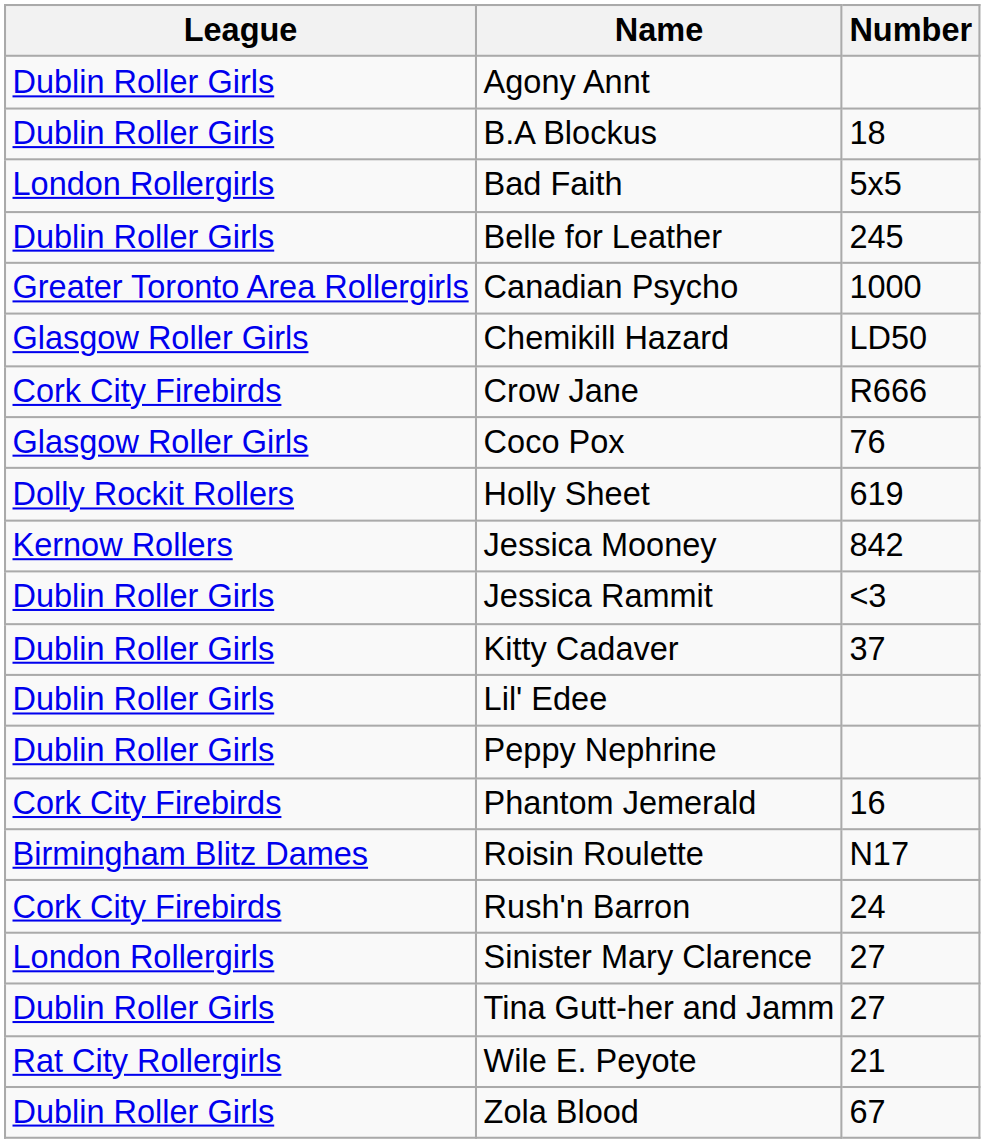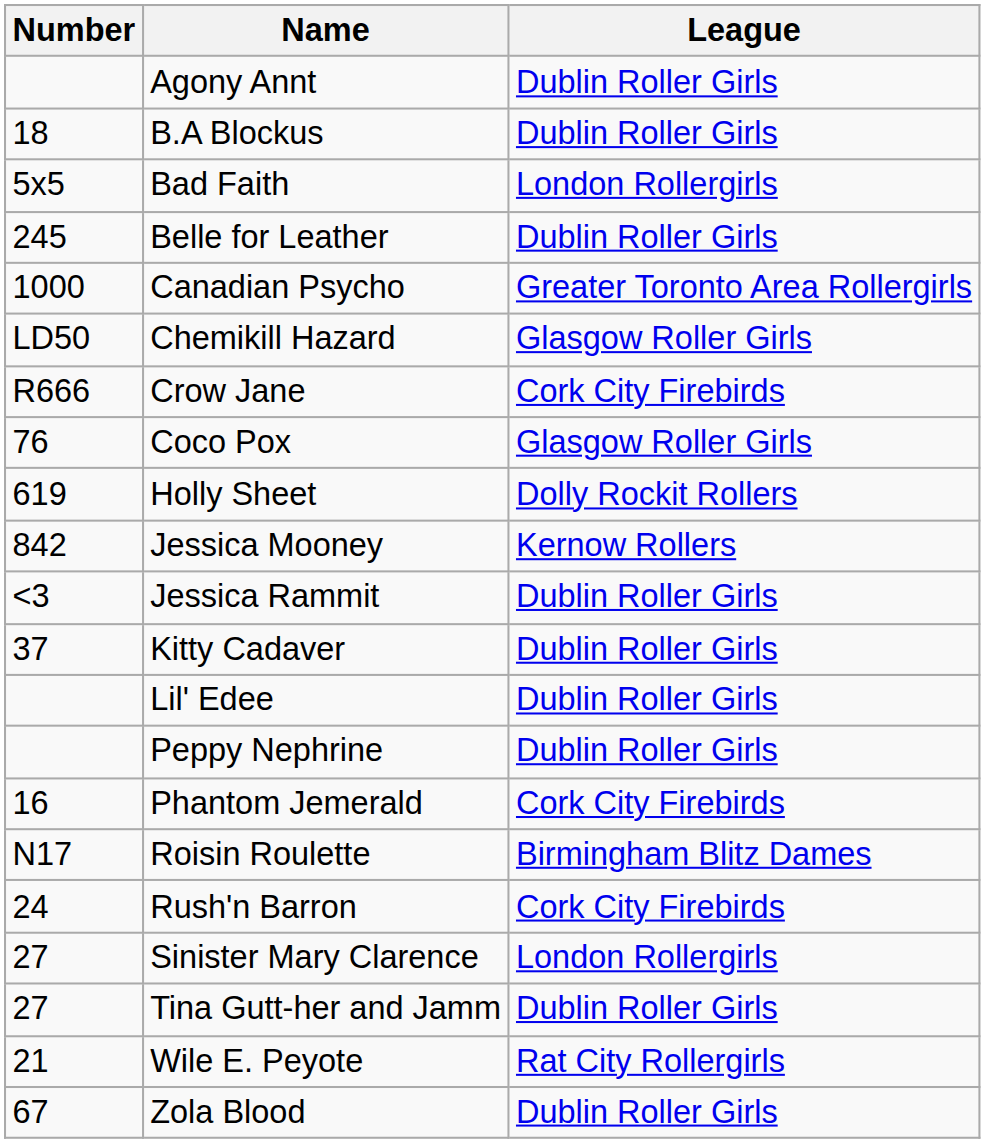 <table class="wikitable sortable">
 <tr>
+<th>Number</th>
+<th>Name</th>
 <th>League</th>
-<th>Name</th>
-<th>Number</th>
 </tr>
 <tr>
+<td></td>
+<td>Agony Annt</td>
 <td><a href='#'>Dublin Roller Girls</a></td>
-<td>Agony Annt</td>
-<td></td>
 </tr>
 <tr>
+<td>18</td>
+<td>B.A Blockus</td>
 <td><a href='#'>Dublin Roller Girls</a></td>
-<td>B.A Blockus</td>
-<td>18</td>
 </tr>
 <tr>
+<td>5x5</td>
+<td>Bad Faith</td>
 <td><a href='#'>London Rollergirls</a></td>
-<td>Bad Faith</td>
-<td>5x5</td>
 </tr>
 <tr>
+<td>245</td>
+<td>Belle for Leather</td>
 <td><a href='#'>Dublin Roller Girls</a></td>
-<td>Belle for Leather</td>
-<td>245</td>
 </tr>
 <tr>
+<td>1000</td>
+<td>Canadian Psycho</td>
 <td><a href='#'>Greater Toronto Area Rollergirls</a></td>
-<td>Canadian Psycho</td>
-<td>1000</td>
 </tr>
 <tr>
+<td>LD50</td>
+<td>Chemikill Hazard</td>
 <td><a href='#'>Glasgow Roller Girls</a></td>
-<td>Chemikill Hazard</td>
-<td>LD50</td>
 </tr>
 <tr>
+<td>R666</td>
+<td>Crow Jane</td>
 <td><a href='#'>Cork City Firebirds</a></td>
-<td>Crow Jane</td>
-<td>R666</td>
 </tr>
 <tr>
+<td>76</td>
+<td>Coco Pox</td>
 <td><a href='#'>Glasgow Roller Girls</a></td>
-<td>Coco Pox</td>
-<td>76</td>
 </tr>
 <tr>
+<td>619</td>
+<td>Holly Sheet</td>
 <td><a href='#'>Dolly Rockit Rollers</a></td>
-<td>Holly Sheet</td>
-<td>619</td>
 </tr>
 <tr>
+<td>842</td>
+<td>Jessica Mooney</td>
 <td><a href='#'>Kernow Rollers</a></td>
-<td>Jessica Mooney</td>
-<td>842</td>
 </tr>
 <tr>
+<td><3</td>
+<td>Jessica Rammit</td>
 <td><a href='#'>Dublin Roller Girls</a></td>
-<td>Jessica Rammit</td>
-<td><3</td>
 </tr>
 <tr>
+<td>37</td>
+<td>Kitty Cadaver</td>
 <td><a href='#'>Dublin Roller Girls</a></td>
-<td>Kitty Cadaver</td>
-<td>37</td>
 </tr>
 <tr>
+<td></td>
+<td>Lil' Edee</td>
 <td><a href='#'>Dublin Roller Girls</a></td>
-<td>Lil' Edee</td>
-<td></td>
 </tr>
 <tr>
+<td></td>
+<td>Peppy Nephrine</td>
 <td><a href='#'>Dublin Roller Girls</a></td>
-<td>Peppy Nephrine</td>
-<td></td>
 </tr>
 <tr>
+<td>16</td>
+<td>Phantom Jemerald</td>
 <td><a href='#'>Cork City Firebirds</a></td>
-<td>Phantom Jemerald</td>
-<td>16</td>
 </tr>
 <tr>
+<td>N17</td>
+<td>Roisin Roulette</td>
 <td><a href='#'>Birmingham Blitz Dames</a></td>
-<td>Roisin Roulette</td>
-<td>N17</td>
 </tr>
 <tr>
+<td>24</td>
+<td>Rush'n Barron</td>
 <td><a href='#'>Cork City Firebirds</a></td>
-<td>Rush'n Barron</td>
-<td>24</td>
 </tr>
 <tr>
+<td>27</td>
+<td>Sinister Mary Clarence</td>
 <td><a href='#'>London Rollergirls</a></td>
-<td>Sinister Mary Clarence</td>
-<td>27</td>
 </tr>
 <tr>
+<td>27</td>
+<td>Tina Gutt-her and Jamm</td>
 <td><a href='#'>Dublin Roller Girls</a></td>
-<td>Tina Gutt-her and Jamm</td>
-<td>27</td>
 </tr>
 <tr>
+<td>21</td>
+<td>Wile E. Peyote</td>
 <td><a href='#'>Rat City Rollergirls</a></td>
-<td>Wile E. Peyote</td>
-<td>21</td>
 </tr>
 <tr>
+<td>67</td>
+<td>Zola Blood</td>
 <td><a href='#'>Dublin Roller Girls</a></td>
-<td>Zola Blood</td>
-<td>67</td>
 </tr>
 </table>
